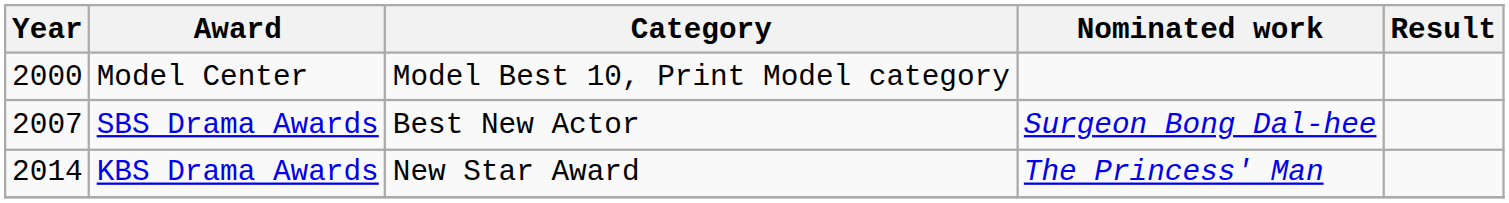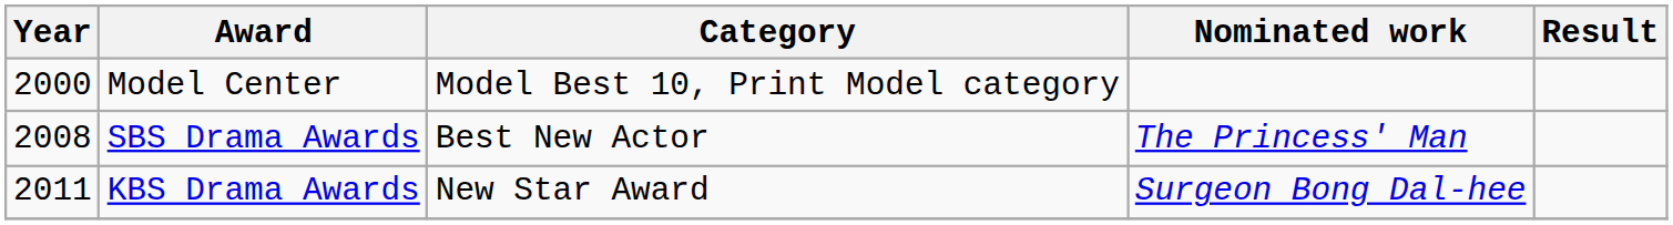 <table class="wikitable">
 <tr>
 <th>Year</th>
 <th>Award</th>
 <th>Category</th>
 <th>Nominated work</th>
 <th>Result</th>
 </tr>
 <tr>
 <td>2000</td>
 <td>Model Center</td>
 <td>Model Best 10, Print Model category</td>
 <td></td>
 <td></td>
 </tr>
 <tr>
-<td>2007</td>
+<td>2008</td>
 <td><a href='#'>SBS Drama Awards</a></td>
 <td>Best New Actor</td>
-<td><em><a href='#'>Surgeon Bong Dal-hee</a></em></td>
+<td><em><a href='#'>The Princess' Man</a></em></td>
 <td></td>
 </tr>
 <tr>
-<td>2014</td>
+<td>2011</td>
 <td><a href='#'>KBS Drama Awards</a></td>
 <td>New Star Award</td>
-<td><em><a href='#'>The Princess' Man</a></em></td>
+<td><em><a href='#'>Surgeon Bong Dal-hee</a></em></td>
 <td></td>
 </tr>
 <tr>
 </tr>
 </table>
